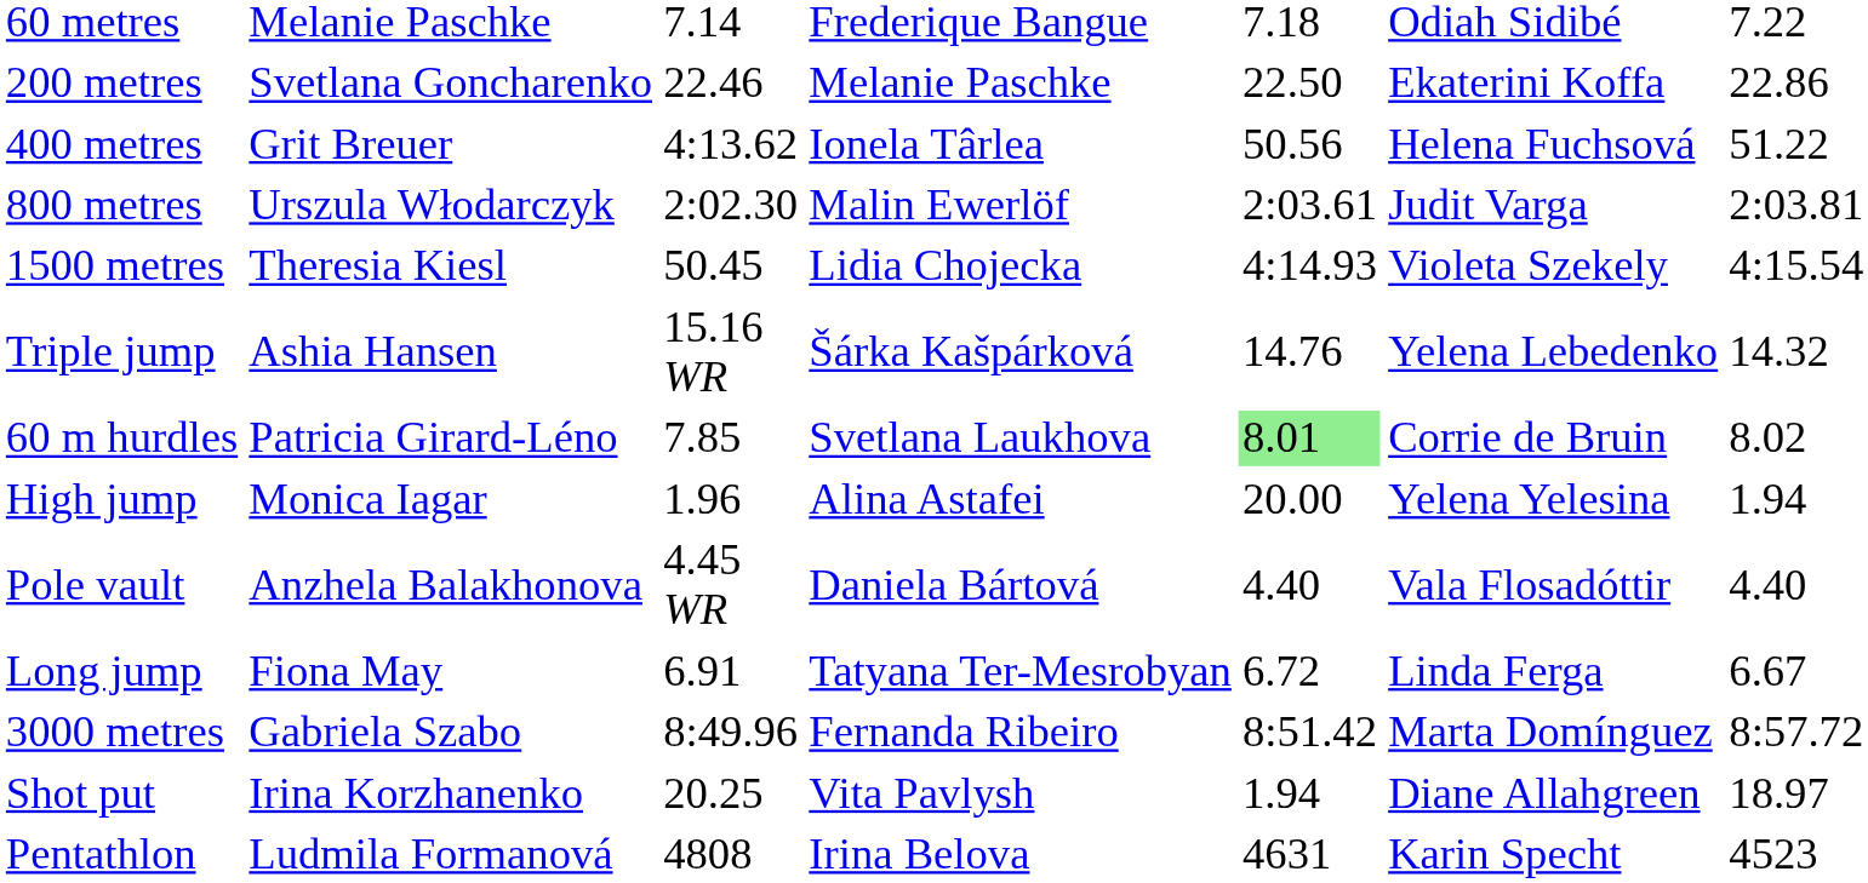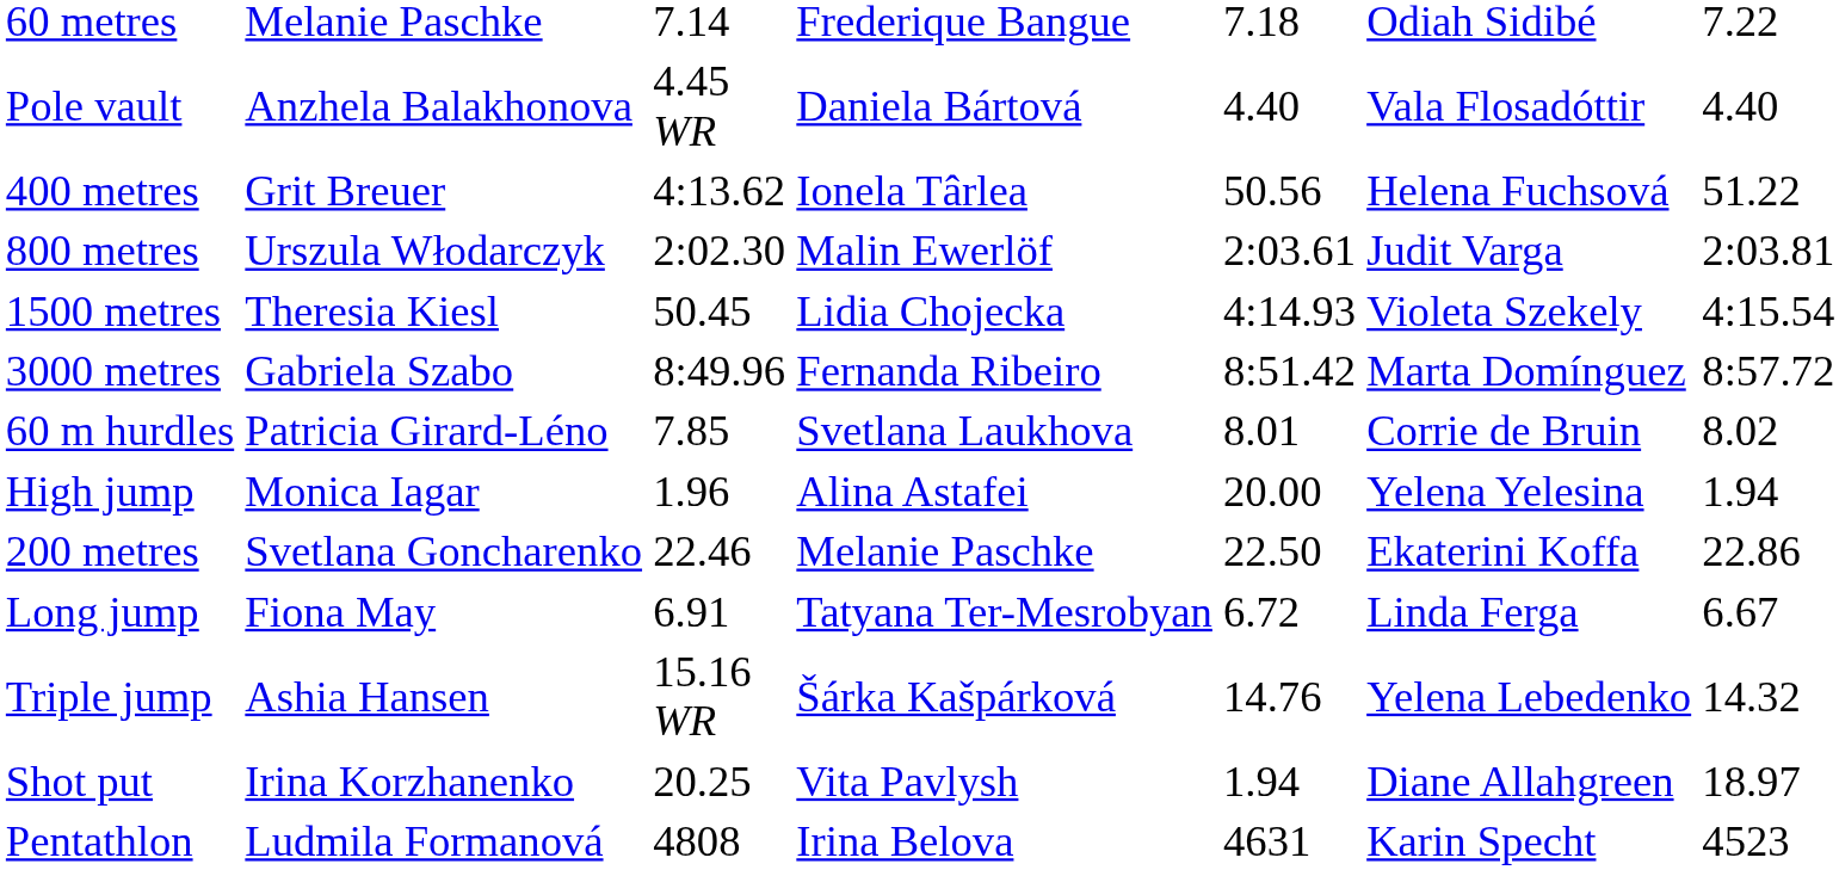 <table>
 <tr>
 <td><a href='#'>60 metres</a><br></td>
 <td><a href='#'>Melanie Paschke</a> <br></td>
 <td>7.14</td>
 <td><a href='#'>Frederique Bangue</a> <br></td>
 <td>7.18</td>
 <td><a href='#'>Odiah Sidibé</a> <br></td>
 <td>7.22</td>
 </tr>
 <tr>
-<td><a href='#'>200 metres</a><br></td>
-<td><a href='#'>Svetlana Goncharenko</a> <br></td>
-<td>22.46</td>
-<td><a href='#'>Melanie Paschke</a> <br></td>
-<td>22.50</td>
-<td><a href='#'>Ekaterini Koffa</a> <br></td>
-<td>22.86</td>
+<td><a href='#'>Pole vault</a><br></td>
+<td><a href='#'>Anzhela Balakhonova</a> <br></td>
+<td>4.45 <br><em>WR</em></td>
+<td><a href='#'>Daniela Bártová</a> <br></td>
+<td>4.40</td>
+<td><a href='#'>Vala Flosadóttir</a> <br></td>
+<td>4.40</td>
 </tr>
 <tr>
 <td><a href='#'>400 metres</a><br></td>
 <td><a href='#'>Grit Breuer</a> <br></td>
 <td>4:13.62</td>
 <td><a href='#'>Ionela Târlea</a> <br></td>
 <td>50.56</td>
 <td><a href='#'>Helena Fuchsová</a> <br></td>
 <td>51.22</td>
 </tr>
 <tr>
 <td><a href='#'>800 metres</a><br></td>
 <td><a href='#'>Urszula Włodarczyk</a> <br></td>
 <td>2:02.30</td>
 <td><a href='#'>Malin Ewerlöf</a> <br></td>
 <td>2:03.61</td>
 <td><a href='#'>Judit Varga</a> <br></td>
 <td>2:03.81</td>
 </tr>
 <tr>
 <td><a href='#'>1500 metres</a><br></td>
 <td><a href='#'>Theresia Kiesl</a> <br></td>
 <td>50.45</td>
 <td><a href='#'>Lidia Chojecka</a> <br></td>
 <td>4:14.93</td>
 <td><a href='#'>Violeta Szekely</a> <br></td>
 <td>4:15.54</td>
 </tr>
 <tr>
-<td><a href='#'>Triple jump</a><br></td>
-<td><a href='#'>Ashia Hansen</a> <br></td>
-<td>15.16 <br><em>WR</em></td>
-<td><a href='#'>Šárka Kašpárková</a> <br></td>
-<td>14.76</td>
-<td><a href='#'>Yelena Lebedenko</a> <br></td>
-<td>14.32</td>
+<td><a href='#'>3000 metres</a><br></td>
+<td><a href='#'>Gabriela Szabo</a> <br></td>
+<td>8:49.96</td>
+<td><a href='#'>Fernanda Ribeiro</a> <br></td>
+<td>8:51.42</td>
+<td><a href='#'>Marta Domínguez</a> <br></td>
+<td>8:57.72</td>
 </tr>
 <tr>
 <td><a href='#'>60 m hurdles</a><br></td>
 <td><a href='#'>Patricia Girard-Léno</a> <br></td>
 <td>7.85</td>
 <td><a href='#'>Svetlana Laukhova</a> <br></td>
-<td style="background: lightgreen;">8.01</td>
+<td>8.01</td>
 <td><a href='#'>Corrie de Bruin</a> <br></td>
 <td>8.02</td>
 </tr>
 <tr>
 <td><a href='#'>High jump</a><br></td>
 <td><a href='#'>Monica Iagar</a> <br></td>
 <td>1.96</td>
 <td><a href='#'>Alina Astafei</a> <br></td>
 <td>20.00</td>
 <td><a href='#'>Yelena Yelesina</a> <br></td>
 <td>1.94</td>
 </tr>
 <tr>
-<td><a href='#'>Pole vault</a><br></td>
-<td><a href='#'>Anzhela Balakhonova</a> <br></td>
-<td>4.45 <br><em>WR</em></td>
-<td><a href='#'>Daniela Bártová</a> <br></td>
-<td>4.40</td>
-<td><a href='#'>Vala Flosadóttir</a> <br></td>
-<td>4.40</td>
+<td><a href='#'>200 metres</a><br></td>
+<td><a href='#'>Svetlana Goncharenko</a> <br></td>
+<td>22.46</td>
+<td><a href='#'>Melanie Paschke</a> <br></td>
+<td>22.50</td>
+<td><a href='#'>Ekaterini Koffa</a> <br></td>
+<td>22.86</td>
 </tr>
 <tr>
 <td><a href='#'>Long jump</a><br></td>
 <td><a href='#'>Fiona May</a> <br></td>
 <td>6.91</td>
 <td><a href='#'>Tatyana Ter-Mesrobyan</a> <br></td>
 <td>6.72</td>
 <td><a href='#'>Linda Ferga</a> <br></td>
 <td>6.67</td>
 </tr>
 <tr>
-<td><a href='#'>3000 metres</a><br></td>
-<td><a href='#'>Gabriela Szabo</a> <br></td>
-<td>8:49.96</td>
-<td><a href='#'>Fernanda Ribeiro</a> <br></td>
-<td>8:51.42</td>
-<td><a href='#'>Marta Domínguez</a> <br></td>
-<td>8:57.72</td>
+<td><a href='#'>Triple jump</a><br></td>
+<td><a href='#'>Ashia Hansen</a> <br></td>
+<td>15.16 <br><em>WR</em></td>
+<td><a href='#'>Šárka Kašpárková</a> <br></td>
+<td>14.76</td>
+<td><a href='#'>Yelena Lebedenko</a> <br></td>
+<td>14.32</td>
 </tr>
 <tr>
 <td><a href='#'>Shot put</a><br></td>
 <td><a href='#'>Irina Korzhanenko</a> <br></td>
 <td>20.25</td>
 <td><a href='#'>Vita Pavlysh</a> <br></td>
 <td>1.94</td>
 <td><a href='#'>Diane Allahgreen</a> <br></td>
 <td>18.97</td>
 </tr>
 <tr>
 <td><a href='#'>Pentathlon</a><br></td>
 <td><a href='#'>Ludmila Formanová</a> <br></td>
 <td>4808</td>
 <td><a href='#'>Irina Belova</a> <br></td>
 <td>4631</td>
 <td><a href='#'>Karin Specht</a> <br></td>
 <td>4523</td>
 </tr>
 </table>
